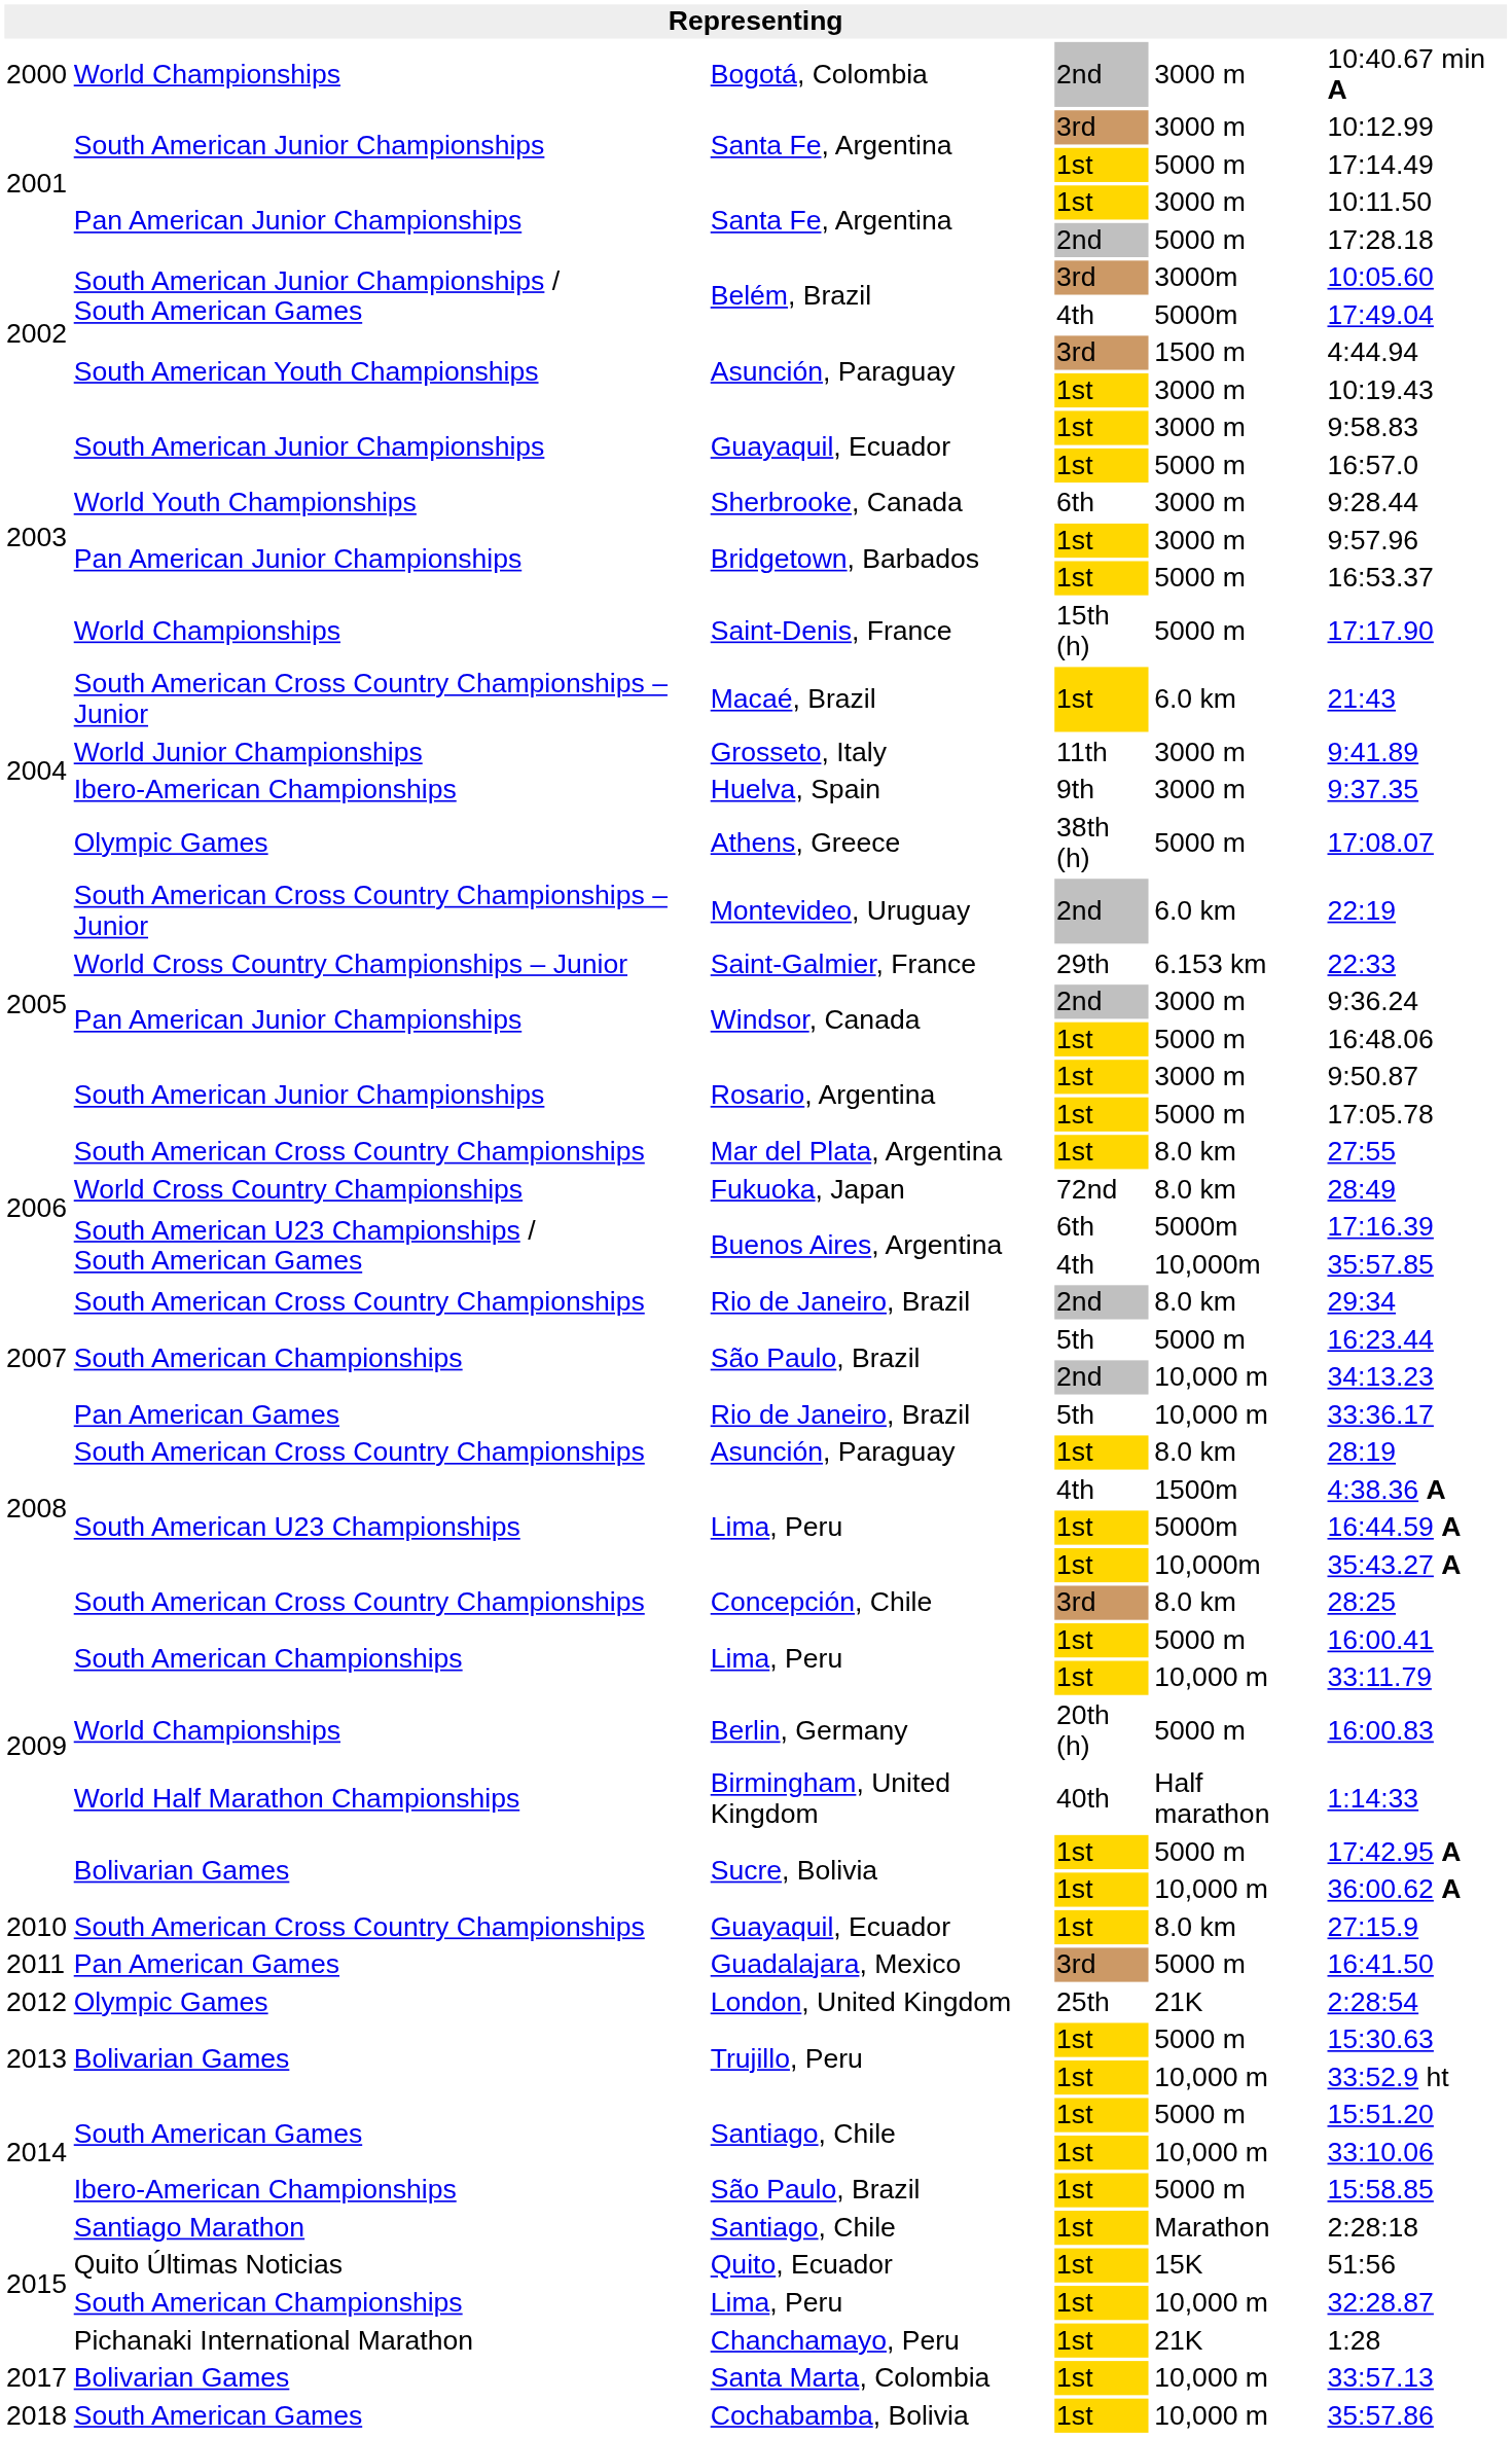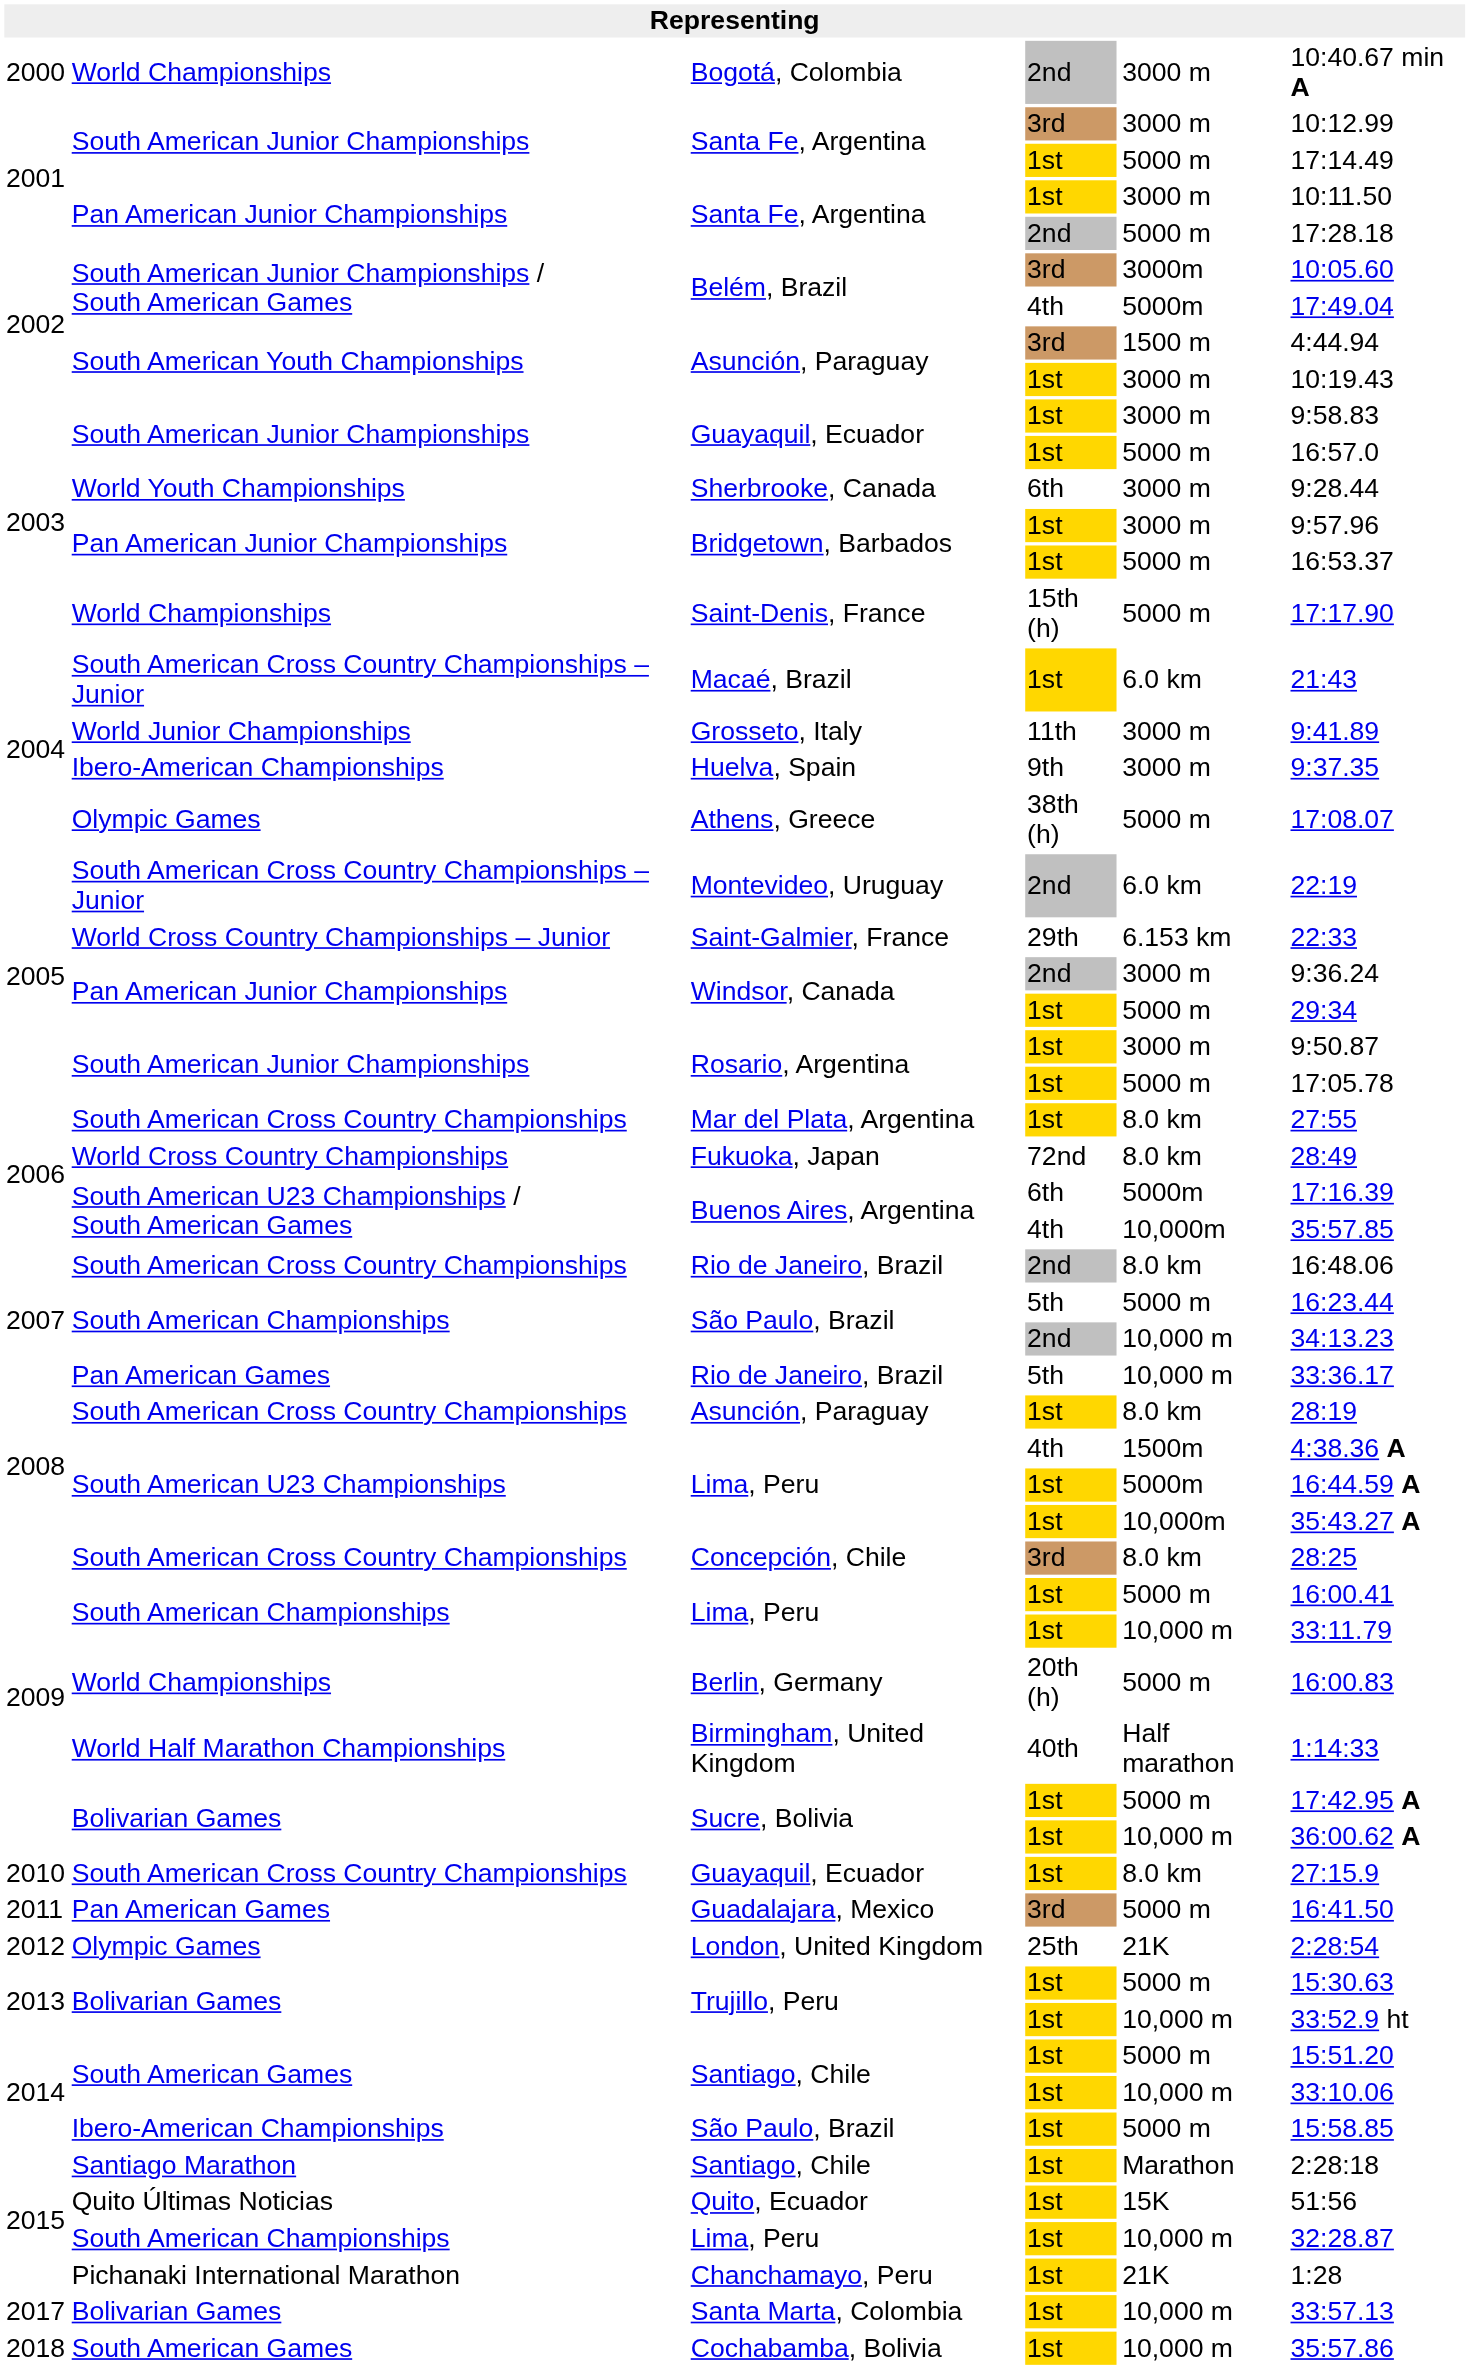 <table>
 <tr>
 <th bgcolor="#eeeeee" colspan="6">Representing </th>
 </tr>
 <tr>
 <td>2000</td>
 <td><a href='#'>World Championships</a></td>
 <td><a href='#'>Bogotá</a>, Colombia</td>
 <td bgcolor=silver>2nd</td>
 <td>3000 m</td>
 <td>10:40.67 min <strong>A</strong></td>
 </tr>
 <tr>
 <td rowspan=4>2001</td>
 <td rowspan=2><a href='#'>South American Junior Championships</a></td>
 <td rowspan=2><a href='#'>Santa Fe</a>, Argentina</td>
 <td bgcolor="cc9966">3rd</td>
 <td>3000 m</td>
 <td>10:12.99</td>
 </tr>
 <tr>
 <td bgcolor=gold>1st</td>
 <td>5000 m</td>
 <td>17:14.49</td>
 </tr>
 <tr>
 <td rowspan=2><a href='#'>Pan American Junior Championships</a></td>
 <td rowspan=2><a href='#'>Santa Fe</a>, Argentina</td>
 <td bgcolor=gold>1st</td>
 <td>3000 m</td>
 <td>10:11.50</td>
 </tr>
 <tr>
 <td bgcolor=silver>2nd</td>
 <td>5000 m</td>
 <td>17:28.18</td>
 </tr>
 <tr>
 <td rowspan=4>2002</td>
 <td rowspan=2><a href='#'>South American Junior Championships</a> /<br> <a href='#'>South American Games</a></td>
 <td rowspan=2><a href='#'>Belém</a>, Brazil</td>
 <td bgcolor="cc9966">3rd</td>
 <td>3000m</td>
 <td><a href='#'>10:05.60</a></td>
 </tr>
 <tr>
 <td>4th</td>
 <td>5000m</td>
 <td><a href='#'>17:49.04</a></td>
 </tr>
 <tr>
 <td rowspan=2><a href='#'>South American Youth Championships</a></td>
 <td rowspan=2><a href='#'>Asunción</a>, Paraguay</td>
 <td bgcolor=cc9966>3rd</td>
 <td>1500 m</td>
 <td>4:44.94</td>
 </tr>
 <tr>
 <td bgcolor=gold>1st</td>
 <td>3000 m</td>
 <td>10:19.43</td>
 </tr>
 <tr>
 <td rowspan=6>2003</td>
 <td rowspan=2><a href='#'>South American Junior Championships</a></td>
 <td rowspan=2><a href='#'>Guayaquil</a>, Ecuador</td>
 <td bgcolor=gold>1st</td>
 <td>3000 m</td>
 <td>9:58.83</td>
 </tr>
 <tr>
 <td bgcolor=gold>1st</td>
 <td>5000 m</td>
 <td>16:57.0</td>
 </tr>
 <tr>
 <td><a href='#'>World Youth Championships</a></td>
 <td><a href='#'>Sherbrooke</a>, Canada</td>
 <td>6th</td>
 <td>3000 m</td>
 <td>9:28.44</td>
 </tr>
 <tr>
 <td rowspan=2><a href='#'>Pan American Junior Championships</a></td>
 <td rowspan=2><a href='#'>Bridgetown</a>, Barbados</td>
 <td bgcolor=gold>1st</td>
 <td>3000 m</td>
 <td>9:57.96</td>
 </tr>
 <tr>
 <td bgcolor=gold>1st</td>
 <td>5000 m</td>
 <td>16:53.37</td>
 </tr>
 <tr>
 <td><a href='#'>World Championships</a></td>
 <td><a href='#'>Saint-Denis</a>, France</td>
 <td>15th (h)</td>
 <td>5000 m</td>
 <td><a href='#'>17:17.90</a></td>
 </tr>
 <tr>
 <td rowspan=4>2004</td>
 <td><a href='#'>South American Cross Country Championships – Junior</a></td>
 <td><a href='#'>Macaé</a>, Brazil</td>
 <td bgcolor=gold>1st</td>
 <td>6.0 km</td>
 <td><a href='#'>21:43</a></td>
 </tr>
 <tr>
 <td><a href='#'>World Junior Championships</a></td>
 <td><a href='#'>Grosseto</a>, Italy</td>
 <td>11th</td>
 <td>3000 m</td>
 <td><a href='#'>9:41.89</a></td>
 </tr>
 <tr>
 <td><a href='#'>Ibero-American Championships</a></td>
 <td><a href='#'>Huelva</a>, Spain</td>
 <td>9th</td>
 <td>3000 m</td>
 <td><a href='#'>9:37.35</a></td>
 </tr>
 <tr>
 <td><a href='#'>Olympic Games</a></td>
 <td><a href='#'>Athens</a>, Greece</td>
 <td>38th (h)</td>
 <td>5000 m</td>
 <td><a href='#'>17:08.07</a></td>
 </tr>
 <tr>
 <td rowspan=6>2005</td>
 <td><a href='#'>South American Cross Country Championships – Junior</a></td>
 <td><a href='#'>Montevideo</a>, Uruguay</td>
 <td bgcolor=silver>2nd</td>
 <td>6.0 km</td>
 <td><a href='#'>22:19</a></td>
 </tr>
 <tr>
 <td><a href='#'>World Cross Country Championships – Junior</a></td>
 <td><a href='#'>Saint-Galmier</a>, France</td>
 <td>29th</td>
 <td>6.153 km</td>
 <td><a href='#'>22:33</a></td>
 </tr>
 <tr>
 <td rowspan=2><a href='#'>Pan American Junior Championships</a></td>
 <td rowspan=2><a href='#'>Windsor</a>, Canada</td>
 <td bgcolor=silver>2nd</td>
 <td>3000 m</td>
 <td>9:36.24</td>
 </tr>
 <tr>
 <td bgcolor=gold>1st</td>
 <td>5000 m</td>
-<td>16:48.06</td>
+<td><a href='#'>29:34</a></td>
 </tr>
 <tr>
 <td rowspan=2><a href='#'>South American Junior Championships</a></td>
 <td rowspan=2><a href='#'>Rosario</a>, Argentina</td>
 <td bgcolor=gold>1st</td>
 <td>3000 m</td>
 <td>9:50.87</td>
 </tr>
 <tr>
 <td bgcolor=gold>1st</td>
 <td>5000 m</td>
 <td>17:05.78</td>
 </tr>
 <tr>
 <td rowspan=4>2006</td>
 <td><a href='#'>South American Cross Country Championships</a></td>
 <td><a href='#'>Mar del Plata</a>, Argentina</td>
 <td bgcolor=gold>1st</td>
 <td>8.0 km</td>
 <td><a href='#'>27:55</a></td>
 </tr>
 <tr>
 <td><a href='#'>World Cross Country Championships</a></td>
 <td><a href='#'>Fukuoka</a>, Japan</td>
 <td>72nd</td>
 <td>8.0 km</td>
 <td><a href='#'>28:49</a></td>
 </tr>
 <tr>
 <td rowspan=2><a href='#'>South American U23 Championships</a> /<br> <a href='#'>South American Games</a></td>
 <td rowspan=2><a href='#'>Buenos Aires</a>, Argentina</td>
 <td>6th</td>
 <td>5000m</td>
 <td><a href='#'>17:16.39</a></td>
 </tr>
 <tr>
 <td>4th</td>
 <td>10,000m</td>
 <td><a href='#'>35:57.85</a></td>
 </tr>
 <tr>
 <td rowspan=4>2007</td>
 <td><a href='#'>South American Cross Country Championships</a></td>
 <td><a href='#'>Rio de Janeiro</a>, Brazil</td>
 <td bgcolor=silver>2nd</td>
 <td>8.0 km</td>
-<td><a href='#'>29:34</a></td>
+<td>16:48.06</td>
 </tr>
 <tr>
 <td rowspan=2><a href='#'>South American Championships</a></td>
 <td rowspan=2><a href='#'>São Paulo</a>, Brazil</td>
 <td>5th</td>
 <td>5000 m</td>
 <td><a href='#'>16:23.44</a></td>
 </tr>
 <tr>
 <td bgcolor=silver>2nd</td>
 <td>10,000 m</td>
 <td><a href='#'>34:13.23</a></td>
 </tr>
 <tr>
 <td><a href='#'>Pan American Games</a></td>
 <td><a href='#'>Rio de Janeiro</a>, Brazil</td>
 <td>5th</td>
 <td>10,000 m</td>
 <td><a href='#'>33:36.17</a></td>
 </tr>
 <tr>
 <td rowspan=4>2008</td>
 <td><a href='#'>South American Cross Country Championships</a></td>
 <td><a href='#'>Asunción</a>, Paraguay</td>
 <td bgcolor=gold>1st</td>
 <td>8.0 km</td>
 <td><a href='#'>28:19</a></td>
 </tr>
 <tr>
 <td rowspan=3><a href='#'>South American U23 Championships</a></td>
 <td rowspan=3><a href='#'>Lima</a>, Peru</td>
 <td>4th</td>
 <td>1500m</td>
 <td><a href='#'>4:38.36</a> <strong>A</strong></td>
 </tr>
 <tr>
 <td bgcolor=gold>1st</td>
 <td>5000m</td>
 <td><a href='#'>16:44.59</a> <strong>A</strong></td>
 </tr>
 <tr>
 <td bgcolor=gold>1st</td>
 <td>10,000m</td>
 <td><a href='#'>35:43.27</a> <strong>A</strong></td>
 </tr>
 <tr>
 <td rowspan=7>2009</td>
 <td><a href='#'>South American Cross Country Championships</a></td>
 <td><a href='#'>Concepción</a>, Chile</td>
 <td bgcolor="cc9966">3rd</td>
 <td>8.0 km</td>
 <td><a href='#'>28:25</a></td>
 </tr>
 <tr>
 <td rowspan=2><a href='#'>South American Championships</a></td>
 <td rowspan=2><a href='#'>Lima</a>, Peru</td>
 <td bgcolor=gold>1st</td>
 <td>5000 m</td>
 <td><a href='#'>16:00.41</a></td>
 </tr>
 <tr>
 <td bgcolor=gold>1st</td>
 <td>10,000 m</td>
 <td><a href='#'>33:11.79</a></td>
 </tr>
 <tr>
 <td><a href='#'>World Championships</a></td>
 <td><a href='#'>Berlin</a>, Germany</td>
 <td>20th (h)</td>
 <td>5000 m</td>
 <td><a href='#'>16:00.83</a></td>
 </tr>
 <tr>
 <td><a href='#'>World Half Marathon Championships</a></td>
 <td><a href='#'>Birmingham</a>, United Kingdom</td>
 <td>40th</td>
 <td>Half marathon</td>
 <td><a href='#'>1:14:33</a></td>
 </tr>
 <tr>
 <td rowspan=2><a href='#'>Bolivarian Games</a></td>
 <td rowspan=2><a href='#'>Sucre</a>, Bolivia</td>
 <td bgcolor=gold>1st</td>
 <td>5000 m</td>
 <td><a href='#'>17:42.95</a> <strong>A</strong></td>
 </tr>
 <tr>
 <td bgcolor=gold>1st</td>
 <td>10,000 m</td>
 <td><a href='#'>36:00.62</a> <strong>A</strong></td>
 </tr>
 <tr>
 <td>2010</td>
 <td><a href='#'>South American Cross Country Championships</a></td>
 <td><a href='#'>Guayaquil</a>, Ecuador</td>
 <td bgcolor=gold>1st</td>
 <td>8.0 km</td>
 <td><a href='#'>27:15.9</a></td>
 </tr>
 <tr>
 <td>2011</td>
 <td><a href='#'>Pan American Games</a></td>
 <td><a href='#'>Guadalajara</a>, Mexico</td>
 <td bgcolor="cc9966">3rd</td>
 <td>5000 m</td>
 <td><a href='#'>16:41.50</a></td>
 </tr>
 <tr>
 <td>2012</td>
 <td><a href='#'>Olympic Games</a></td>
 <td><a href='#'>London</a>, United Kingdom</td>
 <td>25th</td>
 <td>21K</td>
 <td><a href='#'>2:28:54</a></td>
 </tr>
 <tr>
 <td rowspan=2>2013</td>
 <td rowspan=2><a href='#'>Bolivarian Games</a></td>
 <td rowspan=2><a href='#'>Trujillo</a>, Peru</td>
 <td bgcolor=gold>1st</td>
 <td>5000 m</td>
 <td><a href='#'>15:30.63</a></td>
 </tr>
 <tr>
 <td bgcolor=gold>1st</td>
 <td>10,000 m</td>
 <td><a href='#'>33:52.9</a> ht</td>
 </tr>
 <tr>
 <td rowspan=3>2014</td>
 <td rowspan=2><a href='#'>South American Games</a></td>
 <td rowspan=2><a href='#'>Santiago</a>, Chile</td>
 <td bgcolor=gold>1st</td>
 <td>5000 m</td>
 <td><a href='#'>15:51.20</a></td>
 </tr>
 <tr>
 <td bgcolor=gold>1st</td>
 <td>10,000 m</td>
 <td><a href='#'>33:10.06</a></td>
 </tr>
 <tr>
 <td><a href='#'>Ibero-American Championships</a></td>
 <td><a href='#'>São Paulo</a>, Brazil</td>
 <td bgcolor=gold>1st</td>
 <td>5000 m</td>
 <td><a href='#'>15:58.85</a></td>
 </tr>
 <tr>
 <td rowspan=4>2015</td>
 <td><a href='#'>Santiago Marathon</a></td>
 <td><a href='#'>Santiago</a>, Chile</td>
 <td bgcolor=gold>1st</td>
 <td>Marathon</td>
 <td>2:28:18</td>
 </tr>
 <tr>
 <td>Quito Últimas Noticias</td>
 <td><a href='#'>Quito</a>, Ecuador</td>
 <td bgcolor=gold>1st</td>
 <td>15K</td>
 <td>51:56</td>
 </tr>
 <tr>
 <td><a href='#'>South American Championships</a></td>
 <td><a href='#'>Lima</a>, Peru</td>
 <td bgcolor=gold>1st</td>
 <td>10,000 m</td>
 <td><a href='#'>32:28.87</a></td>
 </tr>
 <tr>
 <td>Pichanaki International Marathon</td>
 <td><a href='#'>Chanchamayo</a>, Peru</td>
 <td bgcolor=gold>1st</td>
 <td>21K</td>
 <td>1:28</td>
 </tr>
 <tr>
 <td>2017</td>
 <td><a href='#'>Bolivarian Games</a></td>
 <td><a href='#'>Santa Marta</a>, Colombia</td>
 <td bgcolor=gold>1st</td>
 <td>10,000 m</td>
 <td><a href='#'>33:57.13</a></td>
 </tr>
 <tr>
 <td>2018</td>
 <td><a href='#'>South American Games</a></td>
 <td><a href='#'>Cochabamba</a>, Bolivia</td>
 <td bgcolor=gold>1st</td>
 <td>10,000 m</td>
 <td><a href='#'>35:57.86</a></td>
 </tr>
 </table>
